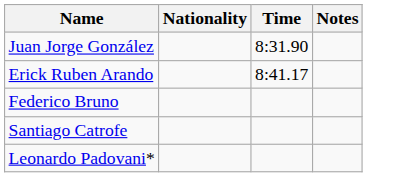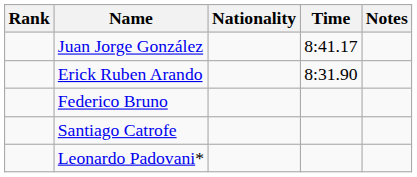 <table class="wikitable sortable" style="text-align:center">
 <tr>
+<th>Rank</th>
 <th>Name</th>
 <th>Nationality</th>
 <th>Time</th>
 <th>Notes</th>
 </tr>
 <tr>
+<td></td>
 <td align=left><a href='#'>Juan Jorge González</a></td>
+<td align=left></td>
+<td>8:41.17</td>
+<td></td>
+</tr>
+<tr>
+<td></td>
+<td align=left><a href='#'>Erick Ruben Arando</a></td>
 <td align=left></td>
 <td>8:31.90</td>
 <td></td>
 </tr>
 <tr>
-<td align=left><a href='#'>Erick Ruben Arando</a></td>
-<td align=left></td>
-<td>8:41.17</td>
 <td></td>
-</tr>
-<tr>
 <td align=left><a href='#'>Federico Bruno</a></td>
 <td align=left></td>
 <td></td>
 <td></td>
 </tr>
 <tr>
+<td></td>
 <td align=left><a href='#'>Santiago Catrofe</a></td>
 <td align=left></td>
 <td></td>
 <td></td>
 </tr>
 <tr>
+<td></td>
 <td align=left><a href='#'>Leonardo Padovani</a>*</td>
 <td align=left></td>
 <td></td>
 <td></td>
 </tr>
 </table>
